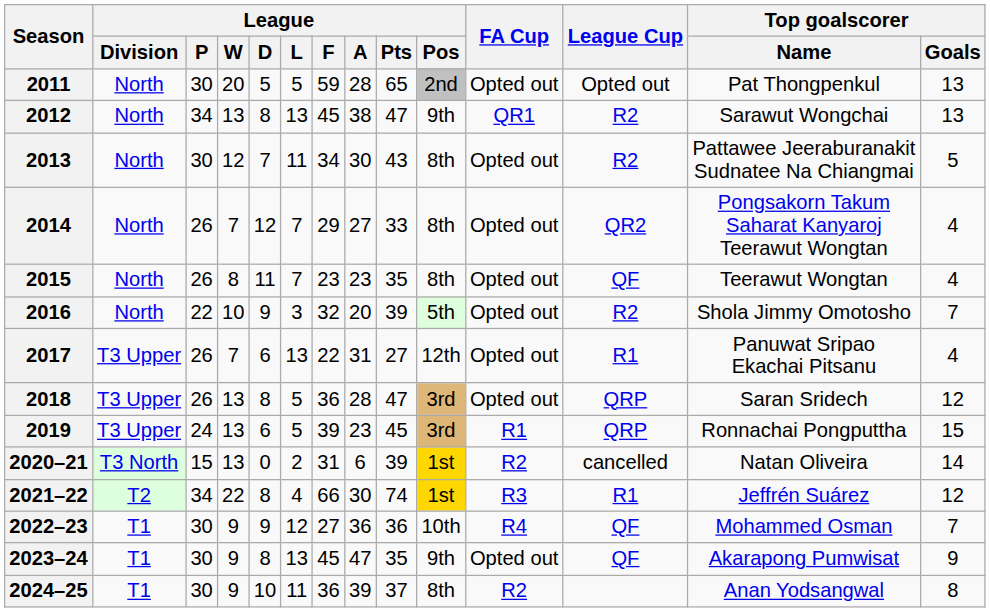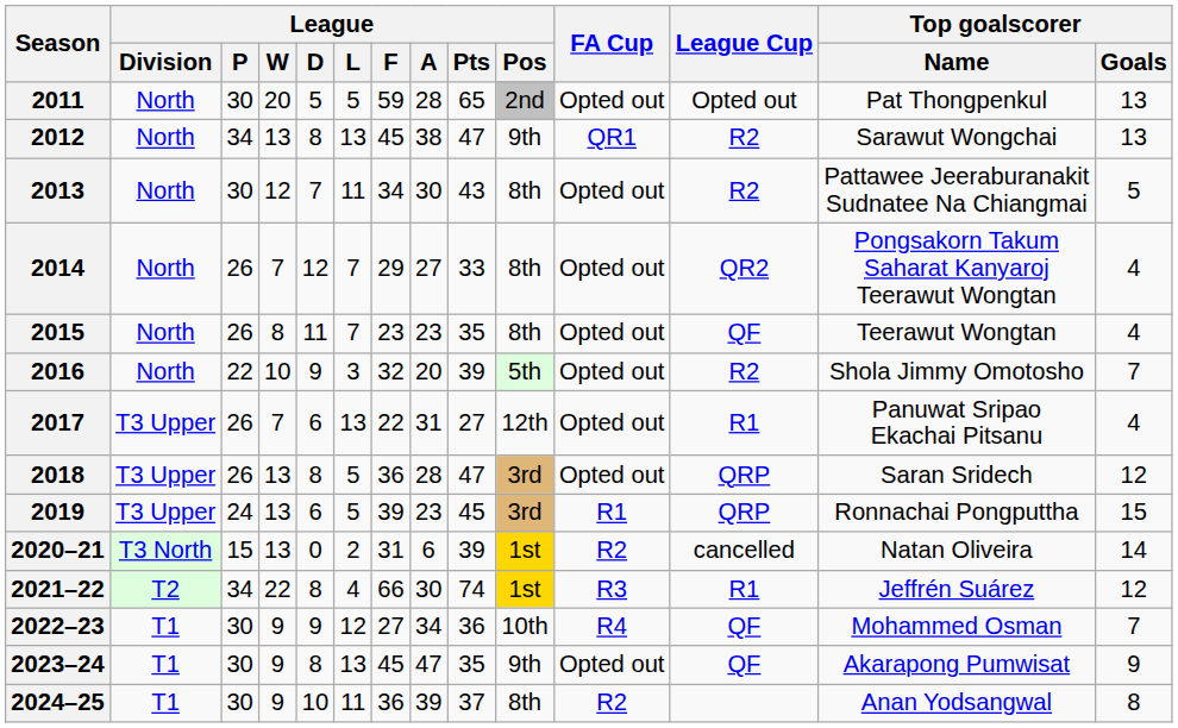 <table class="wikitable" style="text-align: center">
 <tr>
 <th rowspan=2>Season</th>
 <th colspan=9>League</th>
 <th rowspan=2><a href='#'>FA Cup</a></th>
 <th rowspan=2><a href='#'>League Cup</a></th>
 <th colspan=2>Top goalscorer</th>
 </tr>
 <tr>
 <th>Division</th>
 <th>P</th>
 <th>W</th>
 <th>D</th>
 <th>L</th>
 <th>F</th>
 <th>A</th>
 <th>Pts</th>
 <th>Pos</th>
 <th>Name</th>
 <th>Goals</th>
 </tr>
 <tr>
 <th>2011</th>
 <td><a href='#'>North</a></td>
 <td>30</td>
 <td>20</td>
 <td>5</td>
 <td>5</td>
 <td>59</td>
 <td>28</td>
 <td>65</td>
 <td bgcolor=silver>2nd</td>
 <td>Opted out</td>
 <td>Opted out</td>
 <td>Pat Thongpenkul</td>
 <td>13</td>
 </tr>
 <tr>
 <th>2012</th>
 <td><a href='#'>North</a></td>
 <td>34</td>
 <td>13</td>
 <td>8</td>
 <td>13</td>
 <td>45</td>
 <td>38</td>
 <td>47</td>
 <td>9th</td>
 <td><a href='#'>QR1</a></td>
 <td><a href='#'>R2</a></td>
 <td>Sarawut Wongchai</td>
 <td>13</td>
 </tr>
 <tr>
 <th>2013</th>
 <td><a href='#'>North</a></td>
 <td>30</td>
 <td>12</td>
 <td>7</td>
 <td>11</td>
 <td>34</td>
 <td>30</td>
 <td>43</td>
 <td>8th</td>
 <td>Opted out</td>
 <td><a href='#'>R2</a></td>
 <td>Pattawee Jeeraburanakit<br>Sudnatee Na Chiangmai</td>
 <td>5</td>
 </tr>
 <tr>
 <th>2014</th>
 <td><a href='#'>North</a></td>
 <td>26</td>
 <td>7</td>
 <td>12</td>
 <td>7</td>
 <td>29</td>
 <td>27</td>
 <td>33</td>
 <td>8th</td>
 <td>Opted out</td>
 <td><a href='#'>QR2</a></td>
 <td><a href='#'>Pongsakorn Takum</a><br><a href='#'>Saharat Kanyaroj</a><br>Teerawut Wongtan</td>
 <td>4</td>
 </tr>
 <tr>
 <th>2015</th>
 <td><a href='#'>North</a></td>
 <td>26</td>
 <td>8</td>
 <td>11</td>
 <td>7</td>
 <td>23</td>
 <td>23</td>
 <td>35</td>
 <td>8th</td>
 <td>Opted out</td>
 <td><a href='#'>QF</a></td>
 <td>Teerawut Wongtan</td>
 <td>4</td>
 </tr>
 <tr>
 <th>2016</th>
 <td><a href='#'>North</a></td>
 <td>22</td>
 <td>10</td>
 <td>9</td>
 <td>3</td>
 <td>32</td>
 <td>20</td>
 <td>39</td>
 <td bgcolor=DDFFDD>5th</td>
 <td>Opted out</td>
 <td><a href='#'>R2</a></td>
 <td>Shola Jimmy Omotosho</td>
 <td>7</td>
 </tr>
 <tr>
 <th>2017</th>
 <td><a href='#'>T3 Upper</a></td>
 <td>26</td>
 <td>7</td>
 <td>6</td>
 <td>13</td>
 <td>22</td>
 <td>31</td>
 <td>27</td>
 <td>12th</td>
 <td>Opted out</td>
 <td><a href='#'>R1</a></td>
 <td>Panuwat Sripao<br>Ekachai Pitsanu</td>
 <td>4</td>
 </tr>
 <tr>
 <th>2018</th>
 <td><a href='#'>T3 Upper</a></td>
 <td>26</td>
 <td>13</td>
 <td>8</td>
 <td>5</td>
 <td>36</td>
 <td>28</td>
 <td>47</td>
 <td bgcolor=#deb678>3rd</td>
 <td>Opted out</td>
 <td><a href='#'>QRP</a></td>
 <td>Saran Sridech</td>
 <td>12</td>
 </tr>
 <tr>
 <th>2019</th>
 <td><a href='#'>T3 Upper</a></td>
 <td>24</td>
 <td>13</td>
 <td>6</td>
 <td>5</td>
 <td>39</td>
 <td>23</td>
 <td>45</td>
 <td bgcolor=#deb678>3rd</td>
 <td><a href='#'>R1</a></td>
 <td><a href='#'>QRP</a></td>
 <td>Ronnachai Pongputtha</td>
 <td>15</td>
 </tr>
 <tr>
 <th>2020–21</th>
 <td bgcolor="#DDFFDD"><a href='#'>T3 North</a></td>
 <td>15</td>
 <td>13</td>
 <td>0</td>
 <td>2</td>
 <td>31</td>
 <td>6</td>
 <td>39</td>
 <td bgcolor=gold>1st</td>
 <td><a href='#'>R2</a></td>
 <td>cancelled</td>
 <td>Natan Oliveira</td>
 <td>14</td>
 </tr>
 <tr>
 <th>2021–22</th>
 <td bgcolor="#DDFFDD"><a href='#'>T2</a></td>
 <td>34</td>
 <td>22</td>
 <td>8</td>
 <td>4</td>
 <td>66</td>
 <td>30</td>
 <td>74</td>
 <td bgcolor=gold>1st</td>
 <td><a href='#'>R3</a></td>
 <td><a href='#'>R1</a></td>
 <td><a href='#'>Jeffrén Suárez</a></td>
 <td>12</td>
 </tr>
 <tr>
 <th>2022–23</th>
 <td><a href='#'>T1</a></td>
 <td>30</td>
 <td>9</td>
 <td>9</td>
 <td>12</td>
 <td>27</td>
-<td>36</td>
+<td>34</td>
 <td>36</td>
 <td>10th</td>
 <td><a href='#'>R4</a></td>
 <td><a href='#'>QF</a></td>
 <td><a href='#'>Mohammed Osman</a></td>
 <td>7</td>
 </tr>
 <tr>
 <th>2023–24</th>
 <td><a href='#'>T1</a></td>
 <td>30</td>
 <td>9</td>
 <td>8</td>
 <td>13</td>
 <td>45</td>
 <td>47</td>
 <td>35</td>
 <td>9th</td>
 <td>Opted out</td>
 <td><a href='#'>QF</a></td>
 <td><a href='#'>Akarapong Pumwisat</a></td>
 <td>9</td>
 </tr>
 <tr>
 <th>2024–25</th>
 <td><a href='#'>T1</a></td>
 <td>30</td>
 <td>9</td>
 <td>10</td>
 <td>11</td>
 <td>36</td>
 <td>39</td>
 <td>37</td>
 <td>8th</td>
 <td><a href='#'>R2</a></td>
 <td></td>
 <td><a href='#'>Anan Yodsangwal</a></td>
 <td>8</td>
 </tr>
 </table>
